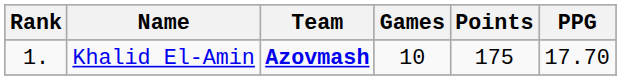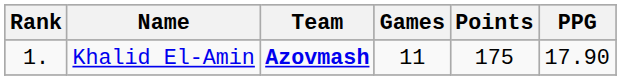 <table class="wikitable" style="text-align: center">
 <tr>
 <th>Rank</th>
 <th>Name</th>
 <th>Team</th>
 <th>Games</th>
 <th>Points</th>
 <th width=40>PPG</th>
 </tr>
 <tr>
 <td>1.</td>
 <td align="left"> <a href='#'>Khalid El-Amin</a></td>
 <td align="left"><strong> <a href='#'>Azovmash</a></strong></td>
-<td>10</td>
+<td>11</td>
 <td>175</td>
-<td>17.70</td>
+<td>17.90</td>
 </tr>
 </table>
